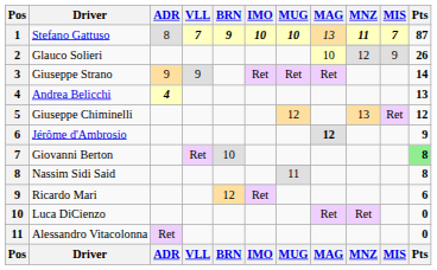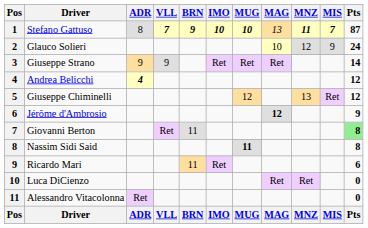 <table class="wikitable" style="font-size: 85%; text-align: center;">
 <tr Valign="top">
 <th Valign=middle>Pos</th>
 <th Valign=middle>Driver</th>
 <th><a href='#'>ADR</a><br></th>
 <th><a href='#'>VLL</a><br></th>
 <th><a href='#'>BRN</a><br></th>
 <th><a href='#'>IMO</a><br></th>
 <th><a href='#'>MUG</a><br></th>
 <th><a href='#'>MAG</a><br></th>
 <th><a href='#'>MNZ</a><br></th>
 <th><a href='#'>MIS</a><br></th>
 <th Valign="middle">Pts</th>
 </tr>
 <tr>
 <th>1</th>
 <td align="left"> <a href='#'>Stefano Gattuso</a></td>
 <td style="background:#dfdfdf;">8</td>
 <td style="background:#ffffbf;"><strong><em>7</em></strong></td>
 <td style="background:#ffffbf;"><strong><em>9</em></strong></td>
 <td style="background:#ffffbf;"><strong><em>10</em></strong></td>
 <td style="background:#ffffbf;"><strong><em>10</em></strong></td>
 <td style="background:#ffdf9f;"><em>13</em></td>
 <td style="background:#ffffbf;"><strong><em>11</em></strong></td>
 <td style="background:#ffffbf;"><strong><em>7</em></strong></td>
 <td align=right><strong>87</strong></td>
 </tr>
 <tr>
 <th>2</th>
 <td align="left"> Glauco Solieri</td>
 <td></td>
 <td></td>
 <td></td>
 <td></td>
 <td></td>
 <td style="background:#ffffbf;">10</td>
 <td style="background:#dfdfdf;">12</td>
 <td style="background:#dfdfdf;">9</td>
-<td align=right><strong>26</strong></td>
+<td align=right><strong>24</strong></td>
 </tr>
 <tr>
 <th>3</th>
 <td align="left"> Giuseppe Strano</td>
 <td style="background:#ffdf9f;">9</td>
 <td style="background:#dfdfdf;">9</td>
 <td></td>
 <td style="background:#efcfff;">Ret</td>
 <td style="background:#efcfff;">Ret</td>
 <td style="background:#efcfff;">Ret</td>
 <td></td>
 <td></td>
 <td align=right><strong>14</strong></td>
 </tr>
 <tr>
 <th>4</th>
 <td align="left"> <a href='#'>Andrea Belicchi</a></td>
 <td style="background:#ffffbf;"><strong><em>4</em></strong></td>
 <td></td>
 <td></td>
 <td></td>
 <td></td>
 <td></td>
 <td></td>
 <td></td>
-<td align=right><strong>13</strong></td>
+<td align=right><strong>12</strong></td>
 </tr>
 <tr>
 <th>5</th>
 <td align="left"> Giuseppe Chiminelli</td>
 <td></td>
 <td></td>
 <td></td>
 <td></td>
 <td style="background:#ffdf9f;">12</td>
 <td></td>
 <td style="background:#ffdf9f;">13</td>
 <td style="background:#efcfff;">Ret</td>
 <td align=right><strong>12</strong></td>
 </tr>
 <tr>
 <th>6</th>
 <td align="left"> <a href='#'>Jérôme d'Ambrosio</a></td>
 <td></td>
 <td></td>
 <td></td>
 <td></td>
 <td></td>
 <td style="background:#dfdfdf;"><strong>12</strong></td>
 <td></td>
 <td></td>
 <td align=right><strong>9</strong></td>
 </tr>
 <tr>
 <th>7</th>
 <td align="left"> Giovanni Berton</td>
 <td></td>
 <td style="background:#efcfff;">Ret</td>
-<td style="background:#dfdfdf;">10</td>
+<td style="background:#dfdfdf;">11</td>
 <td></td>
 <td></td>
 <td></td>
 <td></td>
 <td></td>
 <td align=right style="background: lightgreen;"><strong>8</strong></td>
 </tr>
 <tr>
 <th>8</th>
 <td align="left"> Nassim Sidi Said</td>
 <td></td>
 <td></td>
 <td></td>
 <td></td>
-<td style="background:#dfdfdf;">11</td>
+<td style="background:#dfdfdf;"><strong>11</strong></td>
 <td></td>
 <td></td>
 <td></td>
 <td align=right><strong>8</strong></td>
 </tr>
 <tr>
 <th>9</th>
 <td align="left"> Ricardo Mari</td>
 <td></td>
 <td></td>
-<td style="background:#ffdf9f;">12</td>
+<td style="background:#ffdf9f;">11</td>
 <td style="background:#efcfff;">Ret</td>
 <td></td>
 <td></td>
 <td></td>
 <td></td>
 <td align=right><strong>6</strong></td>
 </tr>
 <tr>
 <th>10</th>
 <td align="left"> Luca DiCienzo</td>
 <td></td>
 <td></td>
 <td></td>
 <td></td>
 <td></td>
 <td style="background:#efcfff;">Ret</td>
 <td style="background:#efcfff;">Ret</td>
 <td></td>
 <td align=right><strong>0</strong></td>
 </tr>
 <tr>
 <th>11</th>
 <td align="left" nowrap> Alessandro Vitacolonna</td>
 <td style="background:#efcfff;">Ret</td>
 <td></td>
 <td></td>
 <td></td>
 <td></td>
 <td></td>
 <td></td>
 <td></td>
 <td align=right><strong>0</strong></td>
 </tr>
 <tr style="background:#f9f9f9" Valign="top">
 <th Valign=middle>Pos</th>
 <th Valign=middle>Driver</th>
 <th><a href='#'>ADR</a><br></th>
 <th><a href='#'>VLL</a><br></th>
 <th><a href='#'>BRN</a><br></th>
 <th><a href='#'>IMO</a><br></th>
 <th><a href='#'>MUG</a><br></th>
 <th><a href='#'>MAG</a><br></th>
 <th><a href='#'>MNZ</a><br></th>
 <th><a href='#'>MIS</a><br></th>
 <th Valign="middle">Pts</th>
 </tr>
 </table>
